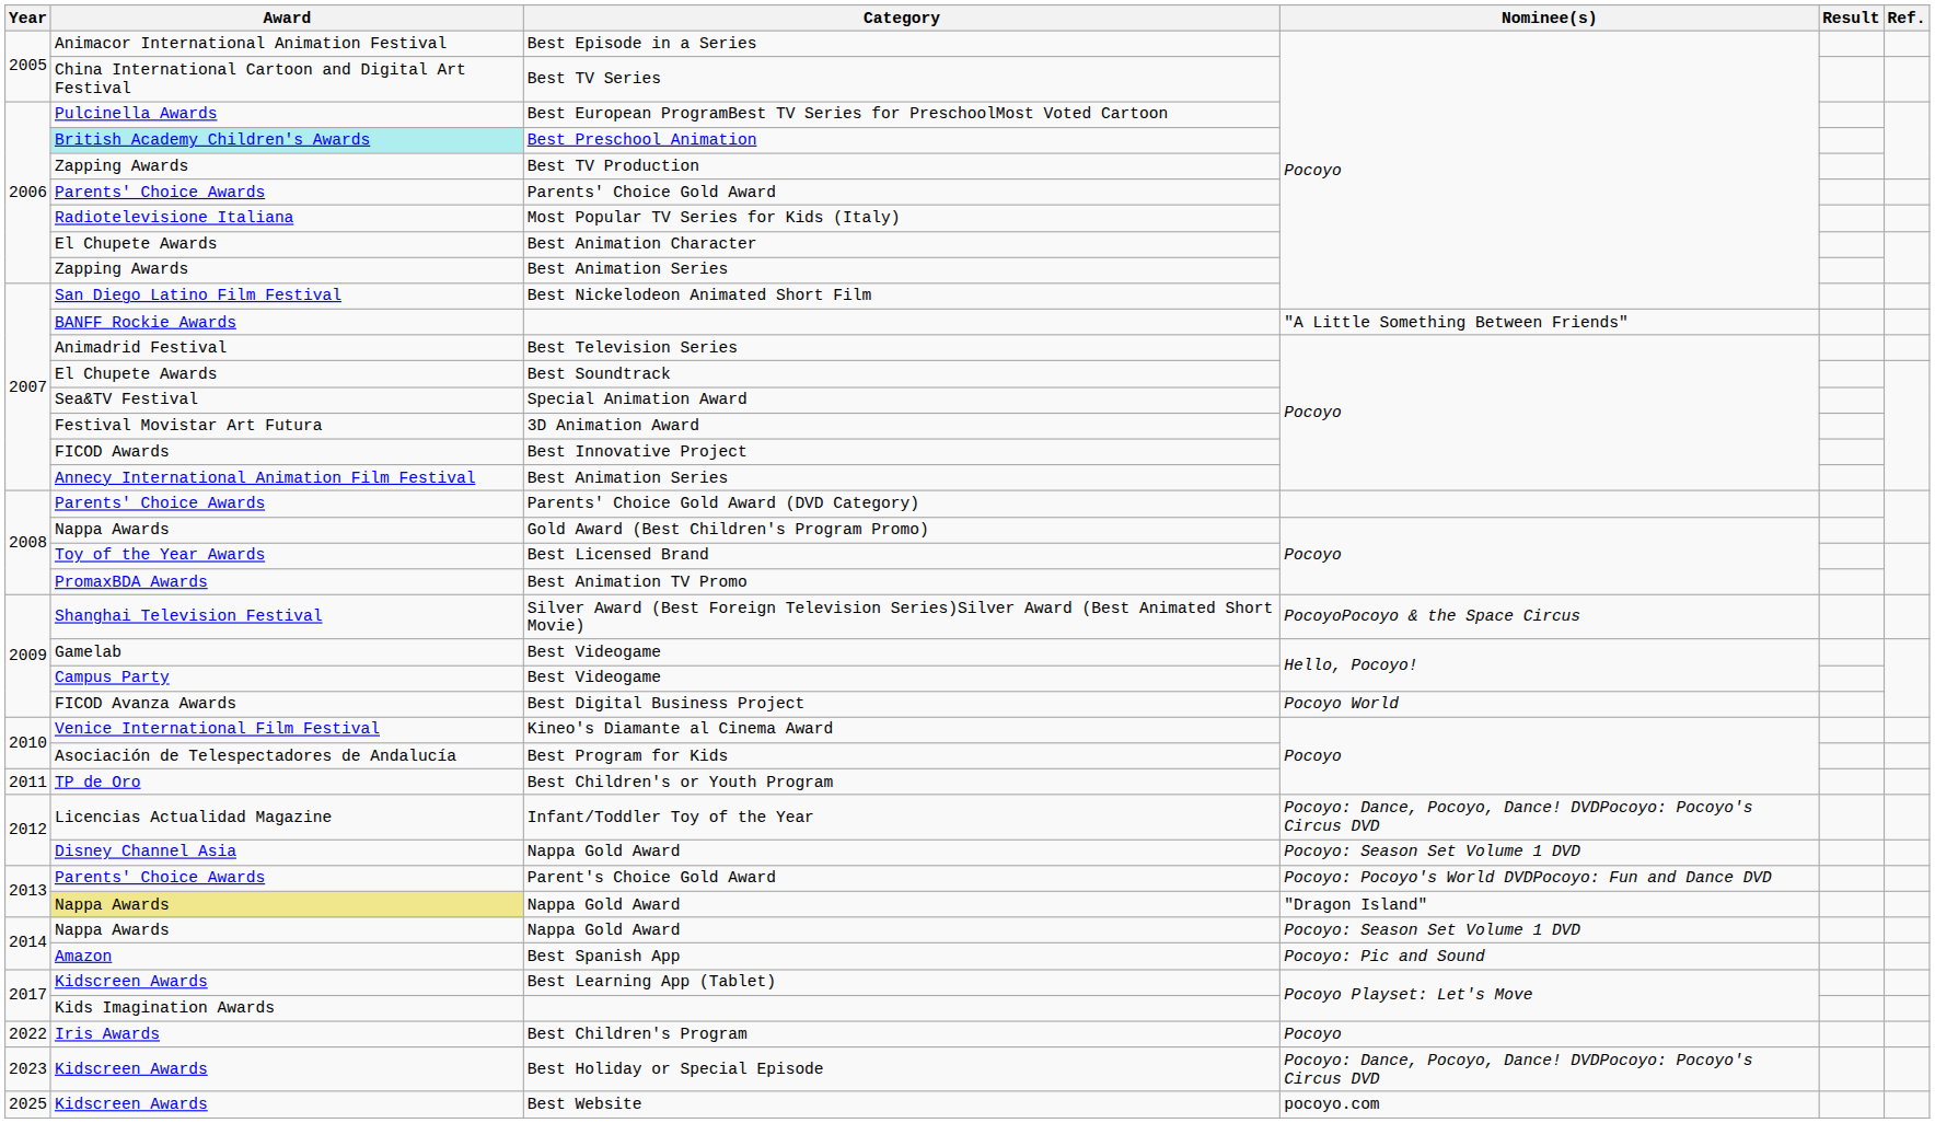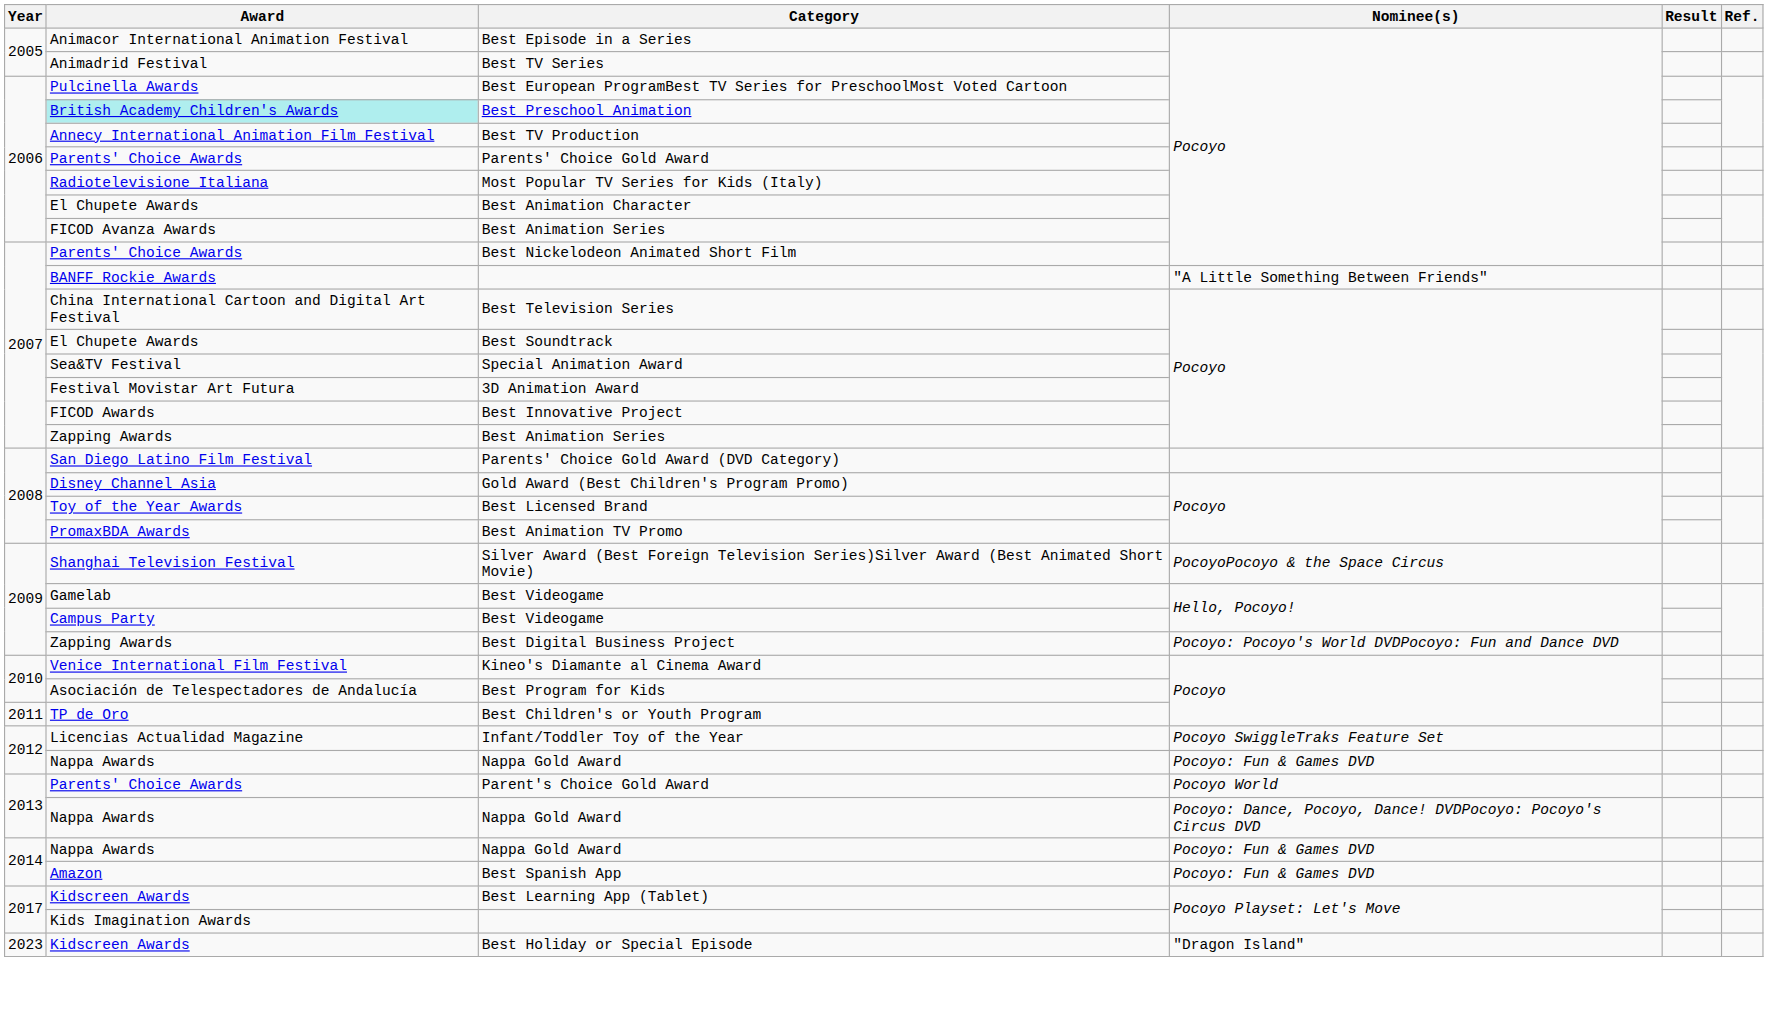 <table class="wikitable">
 <tr>
 <th><strong>Year</strong></th>
 <th>Award</th>
 <th>Category</th>
 <th>Nominee(s)</th>
 <th>Result</th>
 <th>Ref.</th>
 </tr>
 <tr>
 <td rowspan="2">2005</td>
 <td>Animacor International Animation Festival</td>
 <td>Best Episode in a Series</td>
 <td rowspan="10"><em>Pocoyo</em></td>
 <td></td>
 <td style="text-align:center;"></td>
 </tr>
 <tr>
-<td>China International Cartoon and Digital Art Festival</td>
+<td>Animadrid Festival</td>
 <td>Best TV Series</td>
 <td></td>
 <td style="text-align:center;"></td>
 </tr>
 <tr>
 <td rowspan="7">2006</td>
 <td><a href='#'>Pulcinella Awards</a></td>
 <td>Best European ProgramBest TV Series for PreschoolMost Voted Cartoon</td>
 <td></td>
 <td rowspan="3" style="text-align:center;"></td>
 </tr>
 <tr>
 <td style="background: paleturquoise;"><a href='#'>British Academy Children's Awards</a></td>
 <td><a href='#'>Best Preschool Animation</a></td>
 <td></td>
 </tr>
 <tr>
-<td>Zapping Awards</td>
+<td><a href='#'>Annecy International Animation Film Festival</a></td>
 <td>Best TV Production</td>
 <td></td>
 </tr>
 <tr>
 <td><a href='#'>Parents' Choice Awards</a></td>
 <td>Parents' Choice Gold Award</td>
 <td></td>
 <td style="text-align:center;"></td>
 </tr>
 <tr>
 <td><a href='#'>Radiotelevisione Italiana</a></td>
 <td>Most Popular TV Series for Kids (Italy)</td>
 <td></td>
 <td style="text-align:center;"></td>
 </tr>
 <tr>
 <td>El Chupete Awards</td>
 <td>Best Animation Character</td>
 <td></td>
 <td rowspan="2" style="text-align:center;"></td>
 </tr>
 <tr>
-<td>Zapping Awards</td>
+<td>FICOD Avanza Awards</td>
 <td>Best Animation Series</td>
 <td></td>
 </tr>
 <tr>
 <td rowspan="8">2007</td>
-<td><a href='#'>San Diego Latino Film Festival</a></td>
+<td><a href='#'>Parents' Choice Awards</a></td>
 <td>Best Nickelodeon Animated Short Film</td>
 <td></td>
 <td style="text-align:center;"></td>
 </tr>
 <tr>
 <td><a href='#'>BANFF Rockie Awards</a></td>
 <td></td>
 <td>"A Little Something Between Friends"</td>
 <td></td>
 <td style="text-align:center;"></td>
 </tr>
 <tr>
-<td>Animadrid Festival</td>
+<td>China International Cartoon and Digital Art Festival</td>
 <td>Best Television Series</td>
 <td rowspan="6"><em>Pocoyo</em></td>
 <td></td>
 <td style="text-align:center;"></td>
 </tr>
 <tr>
 <td>El Chupete Awards</td>
 <td>Best Soundtrack</td>
 <td></td>
 <td rowspan="5" style="text-align:center;"></td>
 </tr>
 <tr>
 <td>Sea&TV Festival</td>
 <td>Special Animation Award</td>
 <td></td>
 </tr>
 <tr>
 <td>Festival Movistar Art Futura</td>
 <td>3D Animation Award</td>
 <td></td>
 </tr>
 <tr>
 <td>FICOD Awards</td>
 <td>Best Innovative Project</td>
 <td></td>
 </tr>
 <tr>
-<td><a href='#'>Annecy International Animation Film Festival</a></td>
+<td>Zapping Awards</td>
 <td>Best Animation Series</td>
 <td></td>
 </tr>
 <tr>
 <td rowspan="4">2008</td>
-<td><a href='#'>Parents' Choice Awards</a></td>
+<td><a href='#'>San Diego Latino Film Festival</a></td>
 <td>Parents' Choice Gold Award (DVD Category)</td>
 <td></td>
 <td></td>
 <td rowspan="2" style="text-align:center;"></td>
 </tr>
 <tr>
-<td>Nappa Awards</td>
+<td><a href='#'>Disney Channel Asia</a></td>
 <td>Gold Award (Best Children's Program Promo)</td>
 <td rowspan="3"><em>Pocoyo</em></td>
 <td></td>
 </tr>
 <tr>
 <td><a href='#'>Toy of the Year Awards</a></td>
 <td>Best Licensed Brand</td>
 <td></td>
 <td rowspan="2" style="text-align:center;"></td>
 </tr>
 <tr>
 <td><a href='#'>PromaxBDA Awards</a></td>
 <td>Best Animation TV Promo</td>
 <td></td>
 </tr>
 <tr>
 <td rowspan="4">2009</td>
 <td><a href='#'>Shanghai Television Festival</a></td>
 <td>Silver Award (Best Foreign Television Series)Silver Award (Best Animated Short Movie)</td>
 <td><em>Pocoyo</em><em>Pocoyo & the Space Circus</em></td>
 <td></td>
 <td style="text-align:center;"></td>
 </tr>
 <tr>
 <td>Gamelab</td>
 <td>Best Videogame</td>
 <td rowspan="2"><em>Hello, Pocoyo!</em></td>
 <td></td>
 <td rowspan="3" style="text-align:center;"></td>
 </tr>
 <tr>
 <td><a href='#'>Campus Party</a></td>
 <td>Best Videogame</td>
 <td></td>
 </tr>
 <tr>
-<td>FICOD Avanza Awards</td>
+<td>Zapping Awards</td>
 <td>Best Digital Business Project</td>
-<td><em>Pocoyo World</em></td>
+<td><em>Pocoyo: Pocoyo's World DVD</em><em>Pocoyo: Fun and Dance DVD</em></td>
 <td></td>
 </tr>
 <tr>
 <td rowspan="2">2010</td>
 <td><a href='#'>Venice International Film Festival</a></td>
 <td>Kineo's Diamante al Cinema Award</td>
 <td rowspan="3"><em>Pocoyo</em></td>
 <td></td>
 <td style="text-align:center;"></td>
 </tr>
 <tr>
 <td>Asociación de Telespectadores de Andalucía</td>
 <td>Best Program for Kids</td>
 <td></td>
 <td style="text-align:center;"></td>
 </tr>
 <tr>
 <td>2011</td>
 <td><a href='#'>TP de Oro</a></td>
 <td>Best Children's or Youth Program</td>
 <td></td>
 <td style="text-align:center;"></td>
 </tr>
 <tr>
 <td rowspan="2">2012</td>
 <td>Licencias Actualidad Magazine</td>
 <td>Infant/Toddler Toy of the Year</td>
-<td><em>Pocoyo: Dance, Pocoyo, Dance! DVD</em><em>Pocoyo: Pocoyo's Circus DVD</em></td>
+<td><em>Pocoyo SwiggleTraks Feature Set</em></td>
 <td></td>
 <td style="text-align:center;"></td>
 </tr>
 <tr>
-<td><a href='#'>Disney Channel Asia</a></td>
+<td>Nappa Awards</td>
 <td>Nappa Gold Award</td>
-<td><em>Pocoyo: Season Set Volume 1 DVD</em></td>
+<td><em>Pocoyo: Fun & Games DVD</em></td>
 <td></td>
 <td style="text-align:center;"></td>
 </tr>
 <tr>
 <td rowspan="2">2013</td>
 <td><a href='#'>Parents' Choice Awards</a></td>
 <td>Parent's Choice Gold Award</td>
-<td><em>Pocoyo: Pocoyo's World DVD</em><em>Pocoyo: Fun and Dance DVD</em></td>
+<td><em>Pocoyo World</em></td>
 <td></td>
 <td style="text-align:center;"></td>
 </tr>
 <tr>
-<td style="background: khaki;">Nappa Awards</td>
+<td>Nappa Awards</td>
 <td>Nappa Gold Award</td>
-<td>"Dragon Island"</td>
+<td><em>Pocoyo: Dance, Pocoyo, Dance! DVD</em><em>Pocoyo: Pocoyo's Circus DVD</em></td>
 <td></td>
 <td style="text-align:center;"></td>
 </tr>
 <tr>
 <td rowspan="2">2014</td>
 <td>Nappa Awards</td>
 <td>Nappa Gold Award</td>
-<td><em>Pocoyo: Season Set Volume 1 DVD</em></td>
+<td><em>Pocoyo: Fun & Games DVD</em></td>
 <td></td>
 <td style="text-align:center;"></td>
 </tr>
 <tr>
 <td><a href='#'>Amazon</a></td>
 <td>Best Spanish App</td>
-<td><em>Pocoyo: Pic and Sound</em></td>
+<td><em>Pocoyo: Fun & Games DVD</em></td>
 <td></td>
 <td style="text-align:center;"></td>
 </tr>
 <tr>
 <td rowspan="2">2017</td>
 <td><a href='#'>Kidscreen Awards</a></td>
 <td>Best Learning App (Tablet)</td>
 <td rowspan="2"><em>Pocoyo Playset: Let's Move</em></td>
 <td></td>
 <td style="text-align:center;"></td>
 </tr>
 <tr>
 <td>Kids Imagination Awards</td>
 <td></td>
 <td></td>
 <td style="text-align:center;"></td>
 </tr>
 <tr>
-<td>2022</td>
-<td><a href='#'>Iris Awards</a></td>
-<td>Best Children's Program</td>
-<td><em>Pocoyo</em></td>
-<td></td>
-<td style="text-align:center;"></td>
-</tr>
-<tr>
 <td>2023</td>
 <td><a href='#'>Kidscreen Awards</a></td>
 <td>Best Holiday or Special Episode</td>
-<td><em>Pocoyo: Dance, Pocoyo, Dance! DVD</em><em>Pocoyo: Pocoyo's Circus DVD</em></td>
-<td></td>
-<td style="text-align:center;"></td>
-</tr>
-<tr>
-<td>2025</td>
-<td><a href='#'>Kidscreen Awards</a></td>
-<td>Best Website</td>
-<td>pocoyo.com</td>
+<td>"Dragon Island"</td>
 <td></td>
 <td style="text-align:center;"></td>
 </tr>
 </table>
